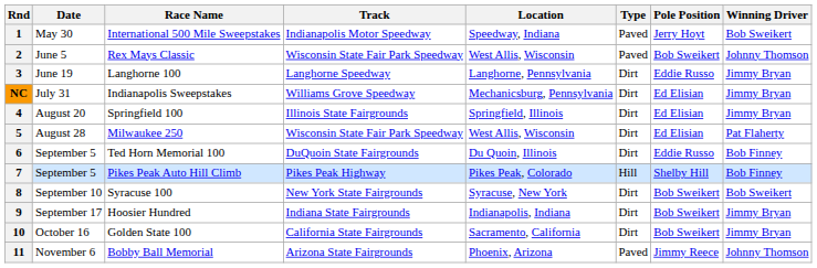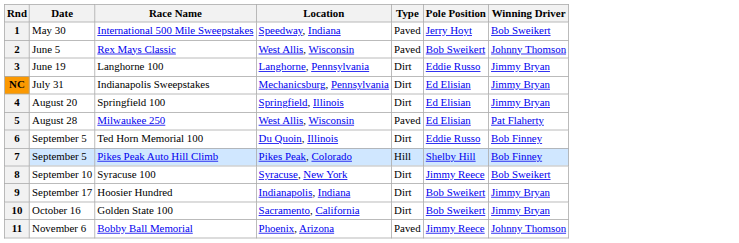 <table class="wikitable" style="font-size:85%">
 <tr>
 <th>Rnd</th>
 <th>Date</th>
 <th>Race Name</th>
-<th>Track</th>
 <th>Location</th>
 <th>Type</th>
 <th>Pole Position</th>
 <th>Winning Driver</th>
 </tr>
 <tr style="background:#FFFFFF;">
 <th>1</th>
 <td>May 30</td>
 <td> <a href='#'>International 500 Mile Sweepstakes</a></td>
-<td><a href='#'>Indianapolis Motor Speedway</a></td>
 <td><a href='#'>Speedway</a>, <a href='#'>Indiana</a></td>
 <td>Paved</td>
 <td> <a href='#'>Jerry Hoyt</a></td>
 <td> <a href='#'>Bob Sweikert</a></td>
 </tr>
 <tr style="background:#FFFFFF;">
 <th>2</th>
 <td>June 5</td>
 <td> <a href='#'>Rex Mays Classic</a></td>
-<td><a href='#'>Wisconsin State Fair Park Speedway</a></td>
 <td><a href='#'>West Allis</a>, <a href='#'>Wisconsin</a></td>
 <td>Paved</td>
 <td> <a href='#'>Bob Sweikert</a></td>
 <td> <a href='#'>Johnny Thomson</a></td>
 </tr>
 <tr style="background:#FFFFFF;">
 <th>3</th>
 <td>June 19</td>
 <td> Langhorne 100</td>
-<td><a href='#'>Langhorne Speedway</a></td>
 <td><a href='#'>Langhorne</a>, <a href='#'>Pennsylvania</a></td>
 <td>Dirt</td>
 <td> <a href='#'>Eddie Russo</a></td>
 <td> <a href='#'>Jimmy Bryan</a></td>
 </tr>
 <tr style="background:#FFFFFF;">
 <th style="background:#fb9902; text-align:center;"><strong>NC</strong></th>
 <td>July 31</td>
 <td> Indianapolis Sweepstakes</td>
-<td><a href='#'>Williams Grove Speedway</a></td>
 <td><a href='#'>Mechanicsburg</a>, <a href='#'>Pennsylvania</a></td>
 <td>Dirt</td>
 <td> <a href='#'>Ed Elisian</a></td>
 <td> <a href='#'>Jimmy Bryan</a></td>
 </tr>
 <tr style="background:#FFFFFF;">
 <th>4</th>
 <td>August 20</td>
 <td> Springfield 100</td>
-<td><a href='#'>Illinois State Fairgrounds</a></td>
 <td><a href='#'>Springfield</a>, <a href='#'>Illinois</a></td>
 <td>Dirt</td>
 <td> <a href='#'>Ed Elisian</a></td>
 <td> <a href='#'>Jimmy Bryan</a></td>
 </tr>
 <tr style="background:#FFFFFF;">
 <th>5</th>
 <td>August 28</td>
 <td> <a href='#'>Milwaukee 250</a></td>
-<td><a href='#'>Wisconsin State Fair Park Speedway</a></td>
 <td><a href='#'>West Allis</a>, <a href='#'>Wisconsin</a></td>
-<td>Dirt</td>
+<td>Paved</td>
 <td> <a href='#'>Ed Elisian</a></td>
 <td> <a href='#'>Pat Flaherty</a></td>
 </tr>
 <tr style="background:#FFFFFF;">
 <th>6</th>
 <td>September 5</td>
 <td> Ted Horn Memorial 100</td>
-<td><a href='#'>DuQuoin State Fairgrounds</a></td>
 <td><a href='#'>Du Quoin</a>, <a href='#'>Illinois</a></td>
 <td>Dirt</td>
 <td> <a href='#'>Eddie Russo</a></td>
 <td> <a href='#'>Bob Finney</a></td>
 </tr>
 <tr style="background:#D0E7FF;">
 <th>7</th>
 <td>September 5</td>
 <td> <a href='#'>Pikes Peak Auto Hill Climb</a></td>
-<td><a href='#'>Pikes Peak Highway</a></td>
 <td><a href='#'>Pikes Peak</a>, <a href='#'>Colorado</a></td>
 <td>Hill</td>
 <td> <a href='#'>Shelby Hill</a></td>
 <td> <a href='#'>Bob Finney</a></td>
 </tr>
 <tr style="background:#FFFFFF;">
 <th>8</th>
 <td>September 10</td>
 <td> Syracuse 100</td>
-<td><a href='#'>New York State Fairgrounds</a></td>
 <td><a href='#'>Syracuse</a>, <a href='#'>New York</a></td>
 <td>Dirt</td>
-<td> <a href='#'>Bob Sweikert</a></td>
+<td> <a href='#'>Jimmy Reece</a></td>
 <td> <a href='#'>Bob Sweikert</a></td>
 </tr>
 <tr style="background:#FFFFFF;">
 <th>9</th>
 <td>September 17</td>
 <td> Hoosier Hundred</td>
-<td><a href='#'>Indiana State Fairgrounds</a></td>
 <td><a href='#'>Indianapolis</a>, <a href='#'>Indiana</a></td>
 <td>Dirt</td>
 <td> <a href='#'>Bob Sweikert</a></td>
 <td> <a href='#'>Jimmy Bryan</a></td>
 </tr>
 <tr style="background:#FFFFFF;">
 <th>10</th>
 <td>October 16</td>
 <td> Golden State 100</td>
-<td><a href='#'>California State Fairgrounds</a></td>
 <td><a href='#'>Sacramento</a>, <a href='#'>California</a></td>
 <td>Dirt</td>
 <td> <a href='#'>Bob Sweikert</a></td>
 <td> <a href='#'>Jimmy Bryan</a></td>
 </tr>
 <tr style="background:#FFFFFF;">
 <th>11</th>
 <td>November 6</td>
 <td> <a href='#'>Bobby Ball Memorial</a></td>
-<td><a href='#'>Arizona State Fairgrounds</a></td>
 <td><a href='#'>Phoenix</a>, <a href='#'>Arizona</a></td>
 <td>Paved</td>
 <td> <a href='#'>Jimmy Reece</a></td>
 <td> <a href='#'>Johnny Thomson</a></td>
 </tr>
 </table>
